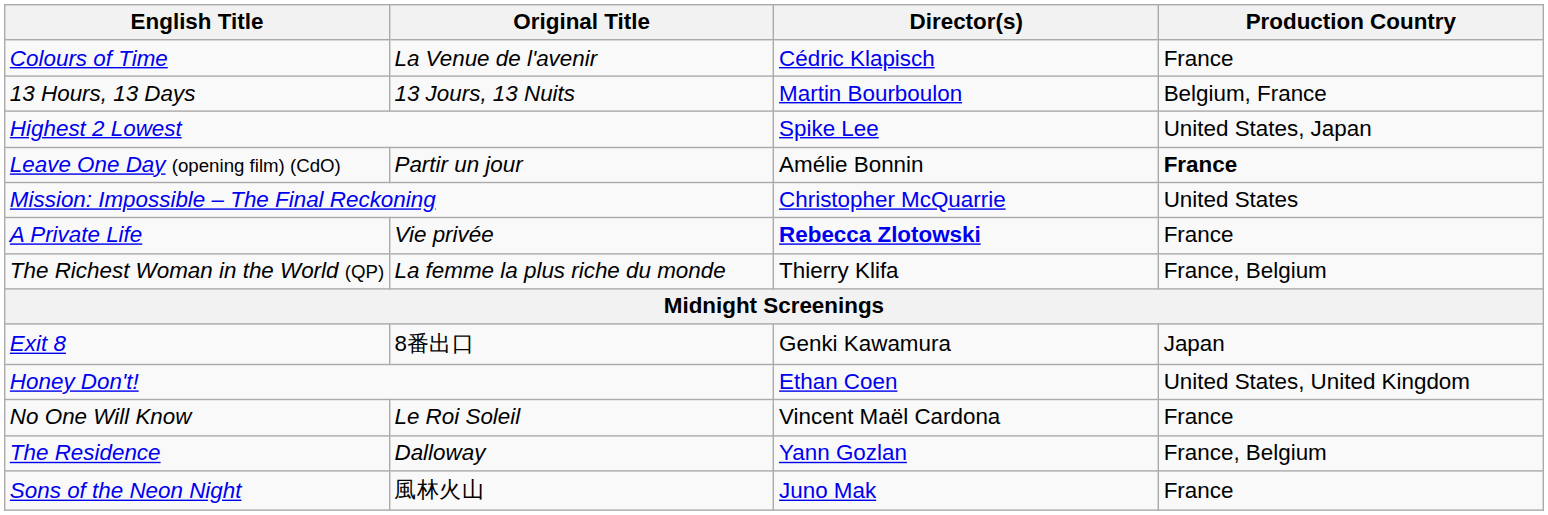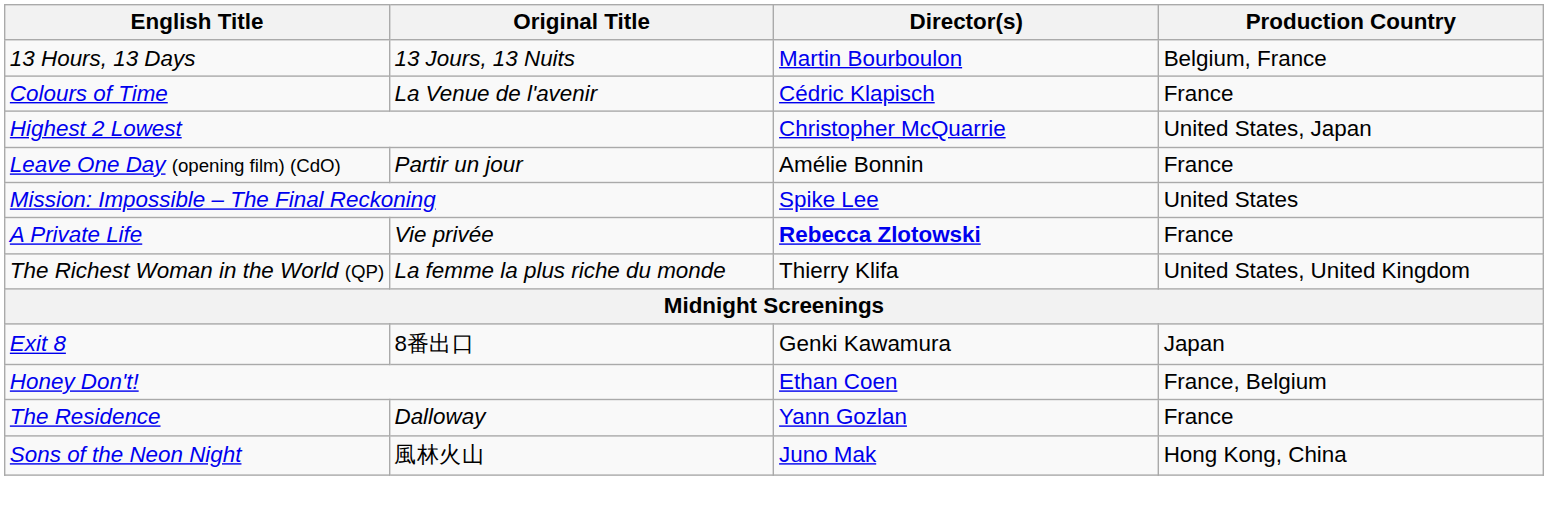 <table class="wikitable">
 <tr>
 <th scope="col" style="width:25%;">English Title</th>
 <th scope="col" style="width:25%;">Original Title</th>
 <th scope="col" style="width:25%;">Director(s)</th>
 <th scope="col" style="width:25%;">Production Country</th>
 </tr>
 <tr>
+<td><em>13 Hours, 13 Days</em></td>
+<td><em>13 Jours, 13 Nuits</em></td>
+<td><a href='#'>Martin Bourboulon</a></td>
+<td>Belgium, France</td>
+</tr>
+<tr>
 <td><em><a href='#'>Colours of Time</a></em></td>
 <td><em>La Venue de l'avenir</em></td>
 <td><a href='#'>Cédric Klapisch</a></td>
 <td>France</td>
 </tr>
 <tr>
-<td><em>13 Hours, 13 Days</em></td>
-<td><em>13 Jours, 13 Nuits</em></td>
-<td><a href='#'>Martin Bourboulon</a></td>
-<td>Belgium, France</td>
-</tr>
-<tr>
 <td colspan="2"><em><a href='#'>Highest 2 Lowest</a></em></td>
-<td><a href='#'>Spike Lee</a></td>
+<td><a href='#'>Christopher McQuarrie</a></td>
 <td>United States, Japan</td>
 </tr>
 <tr>
 <td><em><a href='#'>Leave One Day</a></em> <small>(opening film) (CdO)</small></td>
 <td><em>Partir un jour</em></td>
 <td>Amélie Bonnin</td>
-<td><strong>France</strong></td>
+<td>France</td>
 </tr>
 <tr>
 <td colspan="2"><em><a href='#'>Mission: Impossible – The Final Reckoning</a></em></td>
-<td><a href='#'>Christopher McQuarrie</a></td>
+<td><a href='#'>Spike Lee</a></td>
 <td>United States</td>
 </tr>
 <tr>
 <td><em><a href='#'>A Private Life</a></em></td>
 <td><em>Vie privée</em></td>
 <td><strong><a href='#'>Rebecca Zlotowski</a></strong></td>
 <td>France</td>
 </tr>
 <tr>
 <td><em>The Richest Woman in the World</em> <small>(QP)</small></td>
 <td><em>La femme la plus riche du monde</em></td>
 <td>Thierry Klifa</td>
-<td>France, Belgium</td>
+<td>United States, United Kingdom</td>
 </tr>
 <tr>
 <th colspan="4">Midnight Screenings</th>
 </tr>
 <tr>
 <td><em><a href='#'>Exit 8</a></em></td>
 <td>8番出口</td>
 <td>Genki Kawamura</td>
 <td>Japan</td>
 </tr>
 <tr>
 <td colspan="2"><em><a href='#'>Honey Don't!</a></em></td>
 <td><a href='#'>Ethan Coen</a></td>
-<td>United States, United Kingdom</td>
-</tr>
-<tr>
-<td><em>No One Will Know</em></td>
-<td><em>Le Roi Soleil</em></td>
-<td>Vincent Maël Cardona</td>
-<td>France</td>
+<td>France, Belgium</td>
 </tr>
 <tr>
 <td><em><a href='#'>The Residence</a></em></td>
 <td><em>Dalloway</em></td>
 <td><a href='#'>Yann Gozlan</a></td>
-<td>France, Belgium</td>
+<td>France</td>
 </tr>
 <tr>
 <td><em><a href='#'>Sons of the Neon Night</a></em></td>
 <td>風林火山</td>
 <td><a href='#'>Juno Mak</a></td>
-<td>France</td>
+<td>Hong Kong, China</td>
 </tr>
 </table>
